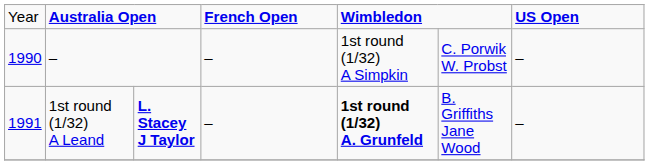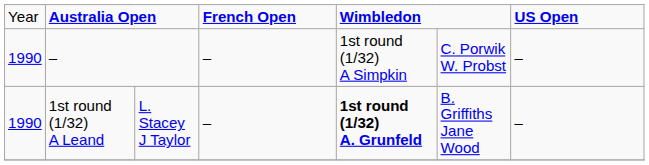 <table class="wikitable" style="font-size: 90%; ">
 <tr>
 <td>Year</td>
 <td width="170" colspan="2"><strong><a href='#'>Australia Open</a></strong></td>
 <td width="170" colspan="2"><strong><a href='#'>French Open</a></strong></td>
 <td width="170" colspan="2"><strong><a href='#'>Wimbledon</a></strong></td>
 <td width="170" colspan="2"><strong><a href='#'>US Open</a></strong></td>
 </tr>
 <tr>
 <td><a href='#'>1990</a></td>
 <td colspan="2">–</td>
 <td colspan="2">–</td>
 <td>1st round (1/32)<br> <a href='#'>A Simpkin</a></td>
 <td align="left"> <a href='#'>C. Porwik</a><br> <a href='#'>W. Probst</a></td>
 <td colspan="2">–</td>
 </tr>
 <tr>
-<td><a href='#'>1991</a></td>
+<td><a href='#'>1990</a></td>
 <td>1st round (1/32)<br> <a href='#'>A Leand</a></td>
-<td align="left"><strong> <a href='#'>L. Stacey</a><br> <a href='#'>J Taylor</a></strong></td>
+<td align="left"> <a href='#'>L. Stacey</a><br> <a href='#'>J Taylor</a></td>
 <td colspan="2">–</td>
 <td><strong>1st round (1/32)<br> <a href='#'>A. Grunfeld</a></strong></td>
 <td align="left"> <a href='#'>B. Griffiths</a><br> <a href='#'>Jane Wood</a></td>
 <td colspan="2">–</td>
 </tr>
 <tr>
 </tr>
 </table>
